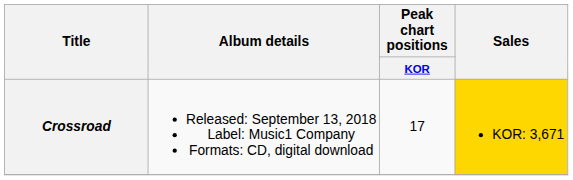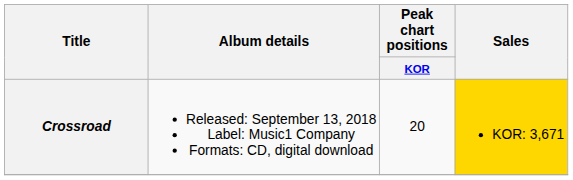 <table class="wikitable plainrowheaders" style="text-align:center;">
 <tr>
 <th scope="col" rowspan="2" style="width:10em;">Title</th>
 <th scope="col" rowspan="2">Album details</th>
 <th scope="col" colspan="1" style="width:5em;">Peak chart positions</th>
 <th scope="col" rowspan="2">Sales</th>
 </tr>
 <tr>
 <th><small><a href='#'>KOR</a></small><br></th>
 </tr>
 <tr>
 <th scope="row"><em>Crossroad</em></th>
 <td><br><ul><li>Released: September 13, 2018</li><li>Label: Music1 Company</li><li>Formats: CD, digital download</li></ul></td>
-<td>17</td>
+<td>20</td>
 <td style="background: gold;"><br><ul><li>KOR: 3,671</li></ul></td>
 </tr>
 <tr>
 </tr>
 </table>
